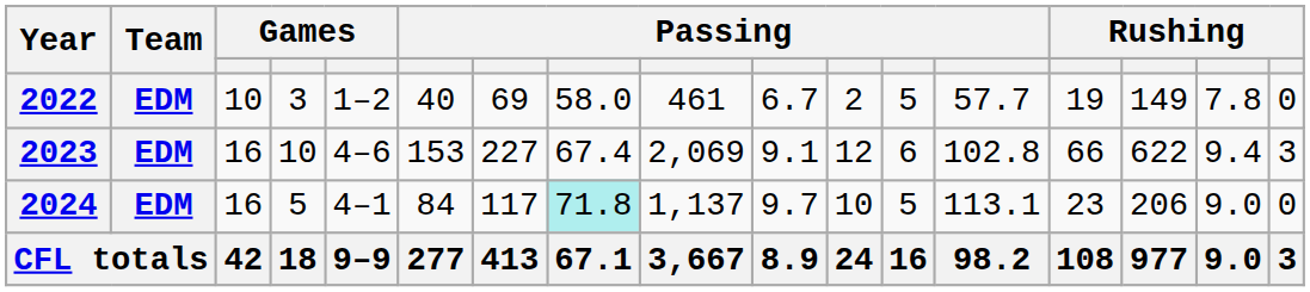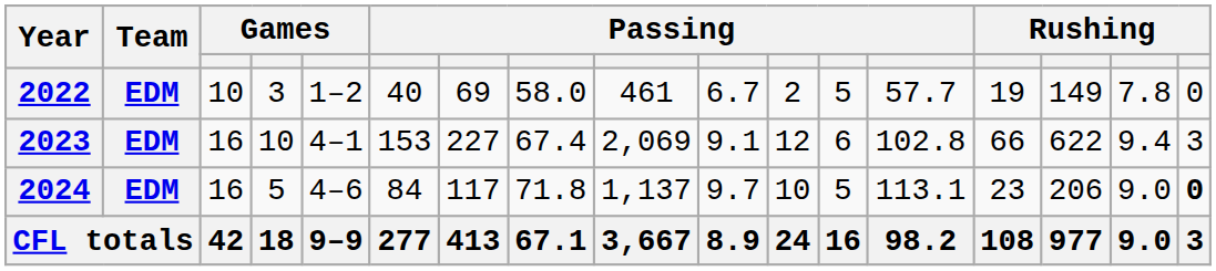 <table class="wikitable" style="text-align:center">
 <tr>
 <th rowspan="2">Year</th>
 <th rowspan="2">Team</th>
 <th colspan="3">Games</th>
 <th colspan="8">Passing</th>
 <th colspan="4">Rushing</th>
 </tr>
 <tr>
 <th></th>
 <th></th>
 <th></th>
 <th></th>
 <th></th>
 <th></th>
 <th></th>
 <th></th>
 <th></th>
 <th></th>
 <th></th>
 <th></th>
 <th></th>
 <th></th>
 <th></th>
 </tr>
 <tr>
 <th><a href='#'>2022</a></th>
 <th><a href='#'>EDM</a></th>
 <td>10</td>
 <td>3</td>
 <td>1–2</td>
 <td>40</td>
 <td>69</td>
 <td>58.0</td>
 <td>461</td>
 <td>6.7</td>
 <td>2</td>
 <td>5</td>
 <td>57.7</td>
 <td>19</td>
 <td>149</td>
 <td>7.8</td>
 <td>0</td>
 </tr>
 <tr>
 <th><a href='#'>2023</a></th>
 <th><a href='#'>EDM</a></th>
 <td>16</td>
 <td>10</td>
-<td>4–6</td>
+<td>4–1</td>
 <td>153</td>
 <td>227</td>
 <td>67.4</td>
 <td>2,069</td>
 <td>9.1</td>
 <td>12</td>
 <td>6</td>
 <td>102.8</td>
 <td>66</td>
 <td>622</td>
 <td>9.4</td>
 <td>3</td>
 </tr>
 <tr>
 <th><a href='#'>2024</a></th>
 <th><a href='#'>EDM</a></th>
 <td>16</td>
 <td>5</td>
-<td>4–1</td>
+<td>4–6</td>
 <td>84</td>
 <td>117</td>
-<td style="background: paleturquoise;">71.8</td>
+<td>71.8</td>
 <td>1,137</td>
 <td>9.7</td>
 <td>10</td>
 <td>5</td>
 <td>113.1</td>
 <td>23</td>
 <td>206</td>
 <td>9.0</td>
-<td>0</td>
+<td><strong>0</strong></td>
 </tr>
 <tr bgcolor="#e0e0e0">
 <th colspan="2"><a href='#'>CFL</a> totals</th>
 <th>42</th>
 <th>18</th>
 <th>9–9</th>
 <th>277</th>
 <th>413</th>
 <th>67.1</th>
 <th>3,667</th>
 <th>8.9</th>
 <th>24</th>
 <th>16</th>
 <th>98.2</th>
 <th>108</th>
 <th>977</th>
 <th>9.0</th>
 <th>3</th>
 </tr>
 </table>
